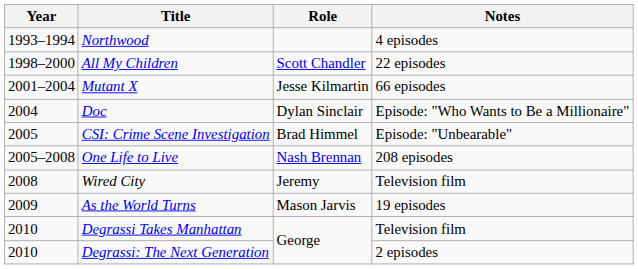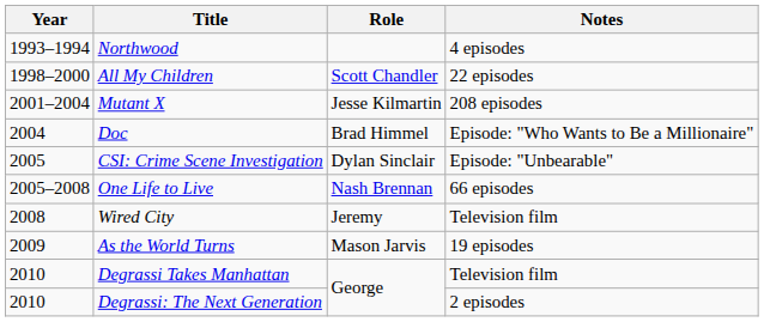 <table class="wikitable plainrowheaders sortable">
 <tr>
 <th scope="col">Year</th>
 <th scope="col">Title</th>
 <th scope="col">Role</th>
 <th scope="col" class="unsortable">Notes</th>
 </tr>
 <tr>
 <td>1993–1994</td>
 <td><a href='#'><em>Northwood</em></a></td>
 <td></td>
 <td>4 episodes</td>
 </tr>
 <tr>
 <td>1998–2000</td>
 <td><em><a href='#'>All My Children</a></em></td>
 <td><a href='#'>Scott Chandler</a></td>
 <td>22 episodes</td>
 </tr>
 <tr>
 <td>2001–2004</td>
 <td><a href='#'><em>Mutant X</em></a></td>
 <td>Jesse Kilmartin</td>
-<td>66 episodes</td>
+<td>208 episodes</td>
 </tr>
 <tr>
 <td>2004</td>
 <td><a href='#'><em>Doc</em></a></td>
-<td>Dylan Sinclair</td>
+<td>Brad Himmel</td>
 <td>Episode: "Who Wants to Be a Millionaire"</td>
 </tr>
 <tr>
 <td>2005</td>
 <td><em><a href='#'>CSI: Crime Scene Investigation</a></em></td>
-<td>Brad Himmel</td>
+<td>Dylan Sinclair</td>
 <td>Episode: "Unbearable"</td>
 </tr>
 <tr>
 <td>2005–2008</td>
 <td><em><a href='#'>One Life to Live</a></em></td>
 <td><a href='#'>Nash Brennan</a></td>
-<td>208 episodes</td>
+<td>66 episodes</td>
 </tr>
 <tr>
 <td>2008</td>
 <td><em>Wired City</em></td>
 <td>Jeremy</td>
 <td>Television film</td>
 </tr>
 <tr>
 <td>2009</td>
 <td><em><a href='#'>As the World Turns</a></em></td>
 <td>Mason Jarvis</td>
 <td>19 episodes</td>
 </tr>
 <tr>
 <td>2010</td>
 <td><em><a href='#'>Degrassi Takes Manhattan</a></em></td>
 <td rowspan="2">George</td>
 <td>Television film</td>
 </tr>
 <tr>
 <td>2010</td>
 <td><em><a href='#'>Degrassi: The Next Generation</a></em></td>
 <td>2 episodes</td>
 </tr>
 </table>
